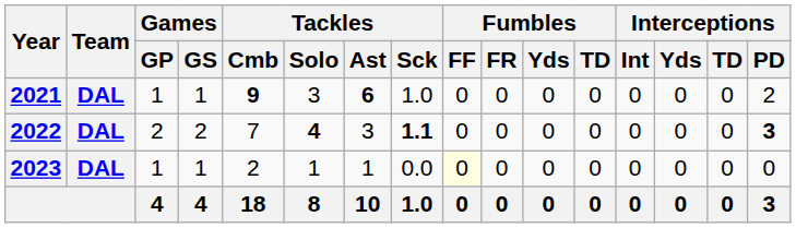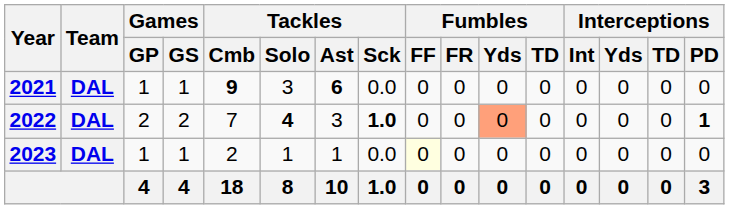 <table class= "wikitable" style="text-align:center;">
 <tr>
 <th rowspan="2">Year</th>
 <th rowspan="2">Team</th>
 <th colspan="2">Games</th>
 <th colspan="4">Tackles</th>
 <th colspan="4">Fumbles</th>
 <th colspan="4">Interceptions</th>
 </tr>
 <tr>
 <th>GP</th>
 <th>GS</th>
 <th>Cmb</th>
 <th>Solo</th>
 <th>Ast</th>
 <th>Sck</th>
 <th>FF</th>
 <th>FR</th>
 <th>Yds</th>
 <th>TD</th>
 <th>Int</th>
 <th>Yds</th>
 <th>TD</th>
 <th>PD</th>
 </tr>
 <tr>
 <th><a href='#'>2021</a></th>
 <th><a href='#'>DAL</a></th>
 <td>1</td>
 <td>1</td>
 <td><strong>9</strong></td>
 <td>3</td>
 <td><strong>6</strong></td>
-<td>1.0</td>
+<td>0.0</td>
 <td>0</td>
 <td>0</td>
 <td>0</td>
 <td>0</td>
 <td>0</td>
 <td>0</td>
 <td>0</td>
-<td>2</td>
+<td>0</td>
 </tr>
 <tr>
 <th><a href='#'>2022</a></th>
 <th><a href='#'>DAL</a></th>
 <td>2</td>
 <td>2</td>
 <td>7</td>
 <td><strong>4</strong></td>
 <td>3</td>
-<td><strong>1.1</strong></td>
+<td><strong>1.0</strong></td>
+<td>0</td>
+<td>0</td>
+<td style="background: lightsalmon;">0</td>
 <td>0</td>
 <td>0</td>
 <td>0</td>
 <td>0</td>
-<td>0</td>
-<td>0</td>
-<td>0</td>
-<td><strong>3</strong></td>
+<td><strong>1</strong></td>
 </tr>
 <tr>
 <th><a href='#'>2023</a></th>
 <th><a href='#'>DAL</a></th>
 <td>1</td>
 <td>1</td>
 <td>2</td>
 <td>1</td>
 <td>1</td>
 <td>0.0</td>
 <td style="background: lightyellow;">0</td>
 <td>0</td>
 <td>0</td>
 <td>0</td>
 <td>0</td>
 <td>0</td>
 <td>0</td>
 <td>0</td>
 </tr>
 <tr>
 <th colspan="2"></th>
 <th>4</th>
 <th>4</th>
 <th>18</th>
 <th>8</th>
 <th>10</th>
 <th>1.0</th>
 <th>0</th>
 <th>0</th>
 <th>0</th>
 <th>0</th>
 <th>0</th>
 <th>0</th>
 <th>0</th>
 <th>3</th>
 </tr>
 </table>
